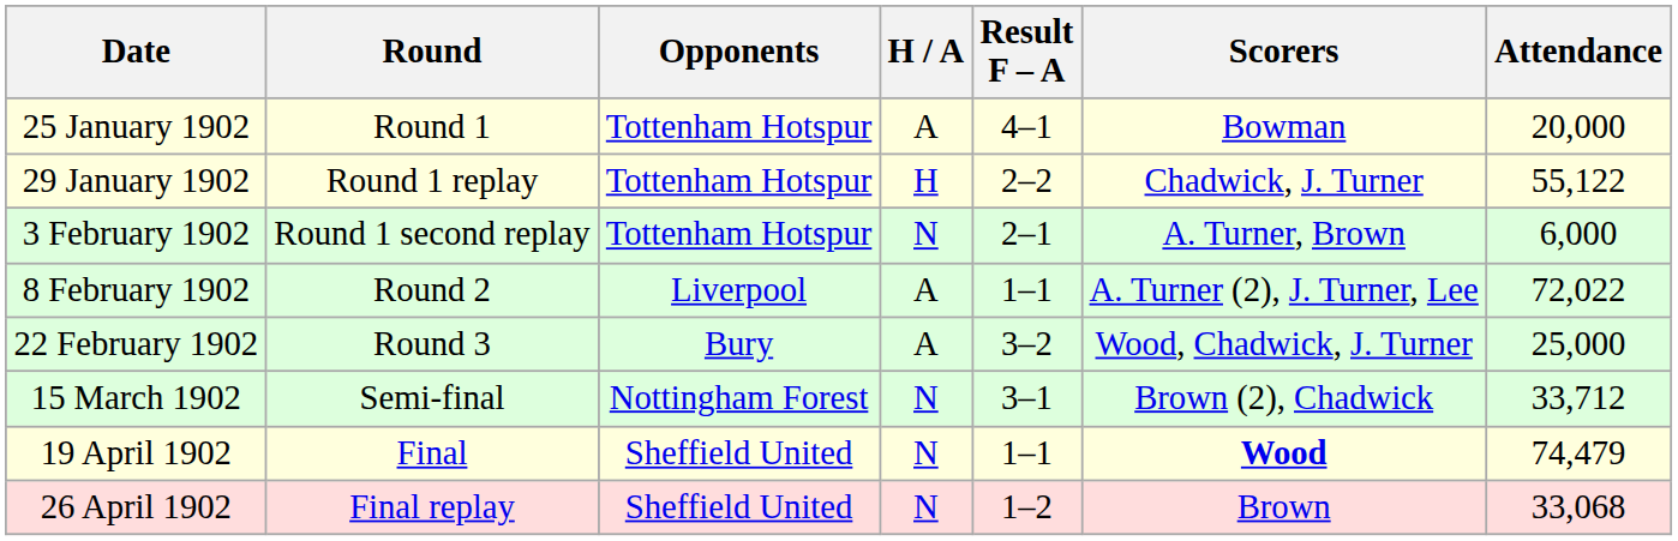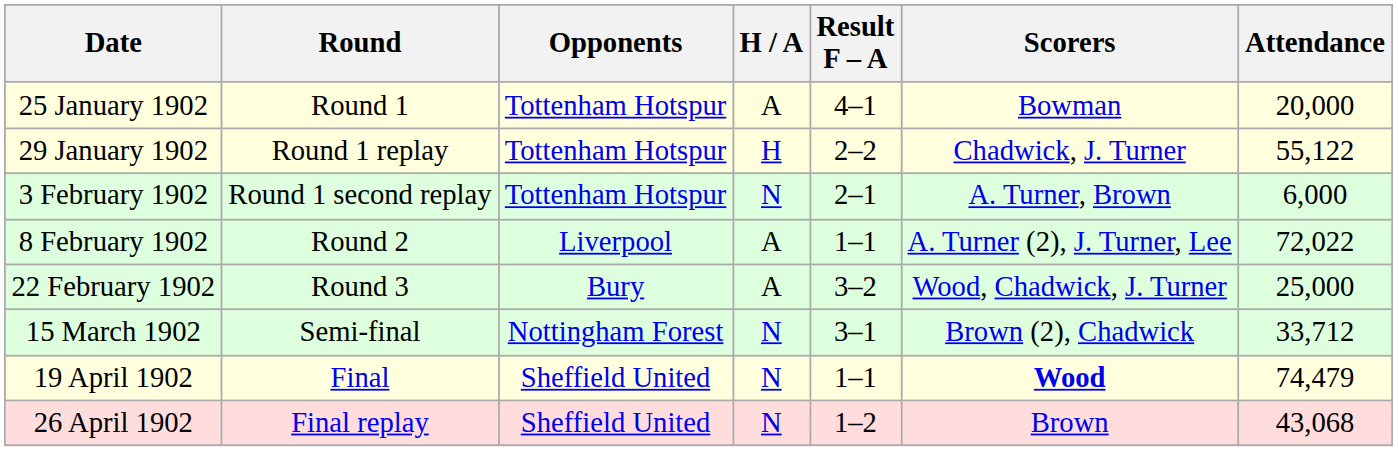 <table class="wikitable" style="text-align:center">
 <tr>
 <th>Date</th>
 <th>Round</th>
 <th>Opponents</th>
 <th>H / A</th>
 <th>Result<br>F – A</th>
 <th>Scorers</th>
 <th>Attendance</th>
 </tr>
 <tr bgcolor="#ffffdd">
 <td>25 January 1902</td>
 <td>Round 1</td>
 <td><a href='#'>Tottenham Hotspur</a></td>
 <td>A</td>
 <td>4–1</td>
 <td><a href='#'>Bowman</a></td>
 <td>20,000</td>
 </tr>
 <tr bgcolor="#ffffdd">
 <td>29 January 1902</td>
 <td>Round 1 replay</td>
 <td><a href='#'>Tottenham Hotspur</a></td>
 <td><a href='#'>H</a></td>
 <td>2–2</td>
 <td><a href='#'>Chadwick</a>, <a href='#'>J. Turner</a></td>
 <td>55,122</td>
 </tr>
 <tr bgcolor="#ddffdd">
 <td>3 February 1902</td>
 <td>Round 1 second replay</td>
 <td><a href='#'>Tottenham Hotspur</a></td>
 <td><a href='#'>N</a></td>
 <td>2–1</td>
 <td><a href='#'>A. Turner</a>, <a href='#'>Brown</a></td>
 <td>6,000</td>
 </tr>
 <tr bgcolor="#ddffdd">
 <td>8 February 1902</td>
 <td>Round 2</td>
 <td><a href='#'>Liverpool</a></td>
 <td>A</td>
 <td>1–1</td>
 <td><a href='#'>A. Turner</a> (2), <a href='#'>J. Turner</a>, <a href='#'>Lee</a></td>
 <td>72,022</td>
 </tr>
 <tr bgcolor="#ddffdd">
 <td>22 February 1902</td>
 <td>Round 3</td>
 <td><a href='#'>Bury</a></td>
 <td>A</td>
 <td>3–2</td>
 <td><a href='#'>Wood</a>, <a href='#'>Chadwick</a>, <a href='#'>J. Turner</a></td>
 <td>25,000</td>
 </tr>
 <tr bgcolor="#ddffdd">
 <td>15 March 1902</td>
 <td>Semi-final</td>
 <td><a href='#'>Nottingham Forest</a></td>
 <td><a href='#'>N</a></td>
 <td>3–1</td>
 <td><a href='#'>Brown</a> (2), <a href='#'>Chadwick</a></td>
 <td>33,712</td>
 </tr>
 <tr bgcolor="#ffffdd">
 <td>19 April 1902</td>
 <td><a href='#'>Final</a></td>
 <td><a href='#'>Sheffield United</a></td>
 <td><a href='#'>N</a></td>
 <td>1–1</td>
 <td><strong><a href='#'>Wood</a></strong></td>
 <td>74,479</td>
 </tr>
 <tr bgcolor="#ffdddd">
 <td>26 April 1902</td>
 <td><a href='#'>Final replay</a></td>
 <td><a href='#'>Sheffield United</a></td>
 <td><a href='#'>N</a></td>
 <td>1–2</td>
 <td><a href='#'>Brown</a></td>
-<td>33,068</td>
+<td>43,068</td>
 </tr>
 </table>
